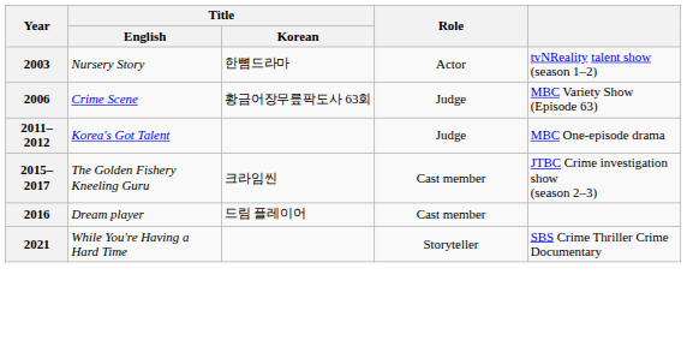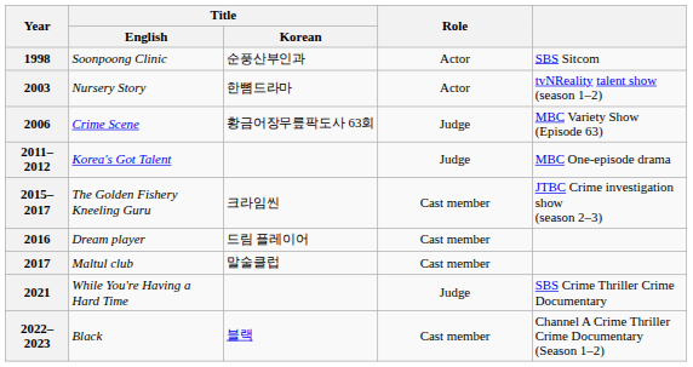 <table class="wikitable plainrowheaders sortable" style="clear:none; font-size:100%; padding:0 auto">
 <tr>
 <th scope="col" rowspan="2" width="70">Year</th>
 <th scope="col" colspan="2">Title</th>
 <th width = "180pt" scope="col" rowspan="2">Role</th>
 <th width = "180pt" scope="col" rowspan="2"></th>
 </tr>
 <tr>
 <th width = "180pt">English</th>
 <th width = "180pt">Korean</th>
+</tr>
+<tr>
+<th scope="row">1998</th>
+<td><em>Soonpoong Clinic</em></td>
+<td>순풍산부인과</td>
+<td style="text-align:center;">Actor</td>
+<td><a href='#'>SBS</a> Sitcom</td>
 </tr>
 <tr>
 <th scope="row">2003</th>
 <td><em>Nursery Story</em></td>
 <td>한뼘드라마</td>
 <td style="text-align:center;">Actor</td>
 <td><a href='#'>tvN</a><a href='#'>Reality</a> <a href='#'>talent show</a> (season 1–2)</td>
 </tr>
 <tr>
 <th scope="row">2006</th>
 <td><em><a href='#'>Crime Scene</a></em></td>
 <td>황금어장무릎팍도사 63회</td>
 <td style="text-align:center;">Judge</td>
 <td><a href='#'>MBC</a> Variety Show (Episode 63)</td>
 </tr>
 <tr>
 <th scope="row">2011–2012</th>
 <td><em><a href='#'>Korea's Got Talent</a></em></td>
 <td></td>
 <td style="text-align:center;">Judge</td>
 <td><a href='#'>MBC</a> One-episode drama</td>
 </tr>
 <tr>
 <th scope="row">2015–2017</th>
 <td><em>The Golden Fishery Kneeling Guru</em></td>
 <td>크라임씬</td>
 <td style="text-align:center;">Cast member</td>
 <td><a href='#'>JTBC</a> Crime investigation show <br>(season 2–3)</td>
 </tr>
 <tr>
 <th scope="row">2016</th>
 <td><em>Dream player</em></td>
 <td>드림 플레이어</td>
 <td style="text-align:center;">Cast member</td>
 <td></td>
 </tr>
 <tr>
+<th scope="row">2017</th>
+<td><em>Maltul club</em></td>
+<td>말술클럽</td>
+<td style="text-align:center;">Cast member</td>
+<td></td>
+</tr>
+<tr>
 <th scope="row">2021</th>
 <td><em>While You're Having a Hard Time</em></td>
 <td></td>
-<td style="text-align:center;">Storyteller</td>
+<td style="text-align:center;">Judge</td>
 <td><a href='#'>SBS</a> Crime Thriller Crime Documentary</td>
 </tr>
+<tr>
+<th scope="row">2022–2023</th>
+<td><em>Black</em></td>
+<td><a href='#'>블랙</a></td>
+<td style="text-align:center;">Cast member</td>
+<td>Channel A Crime Thriller Crime Documentary (Season 1–2)</td>
+</tr>
 </table>
